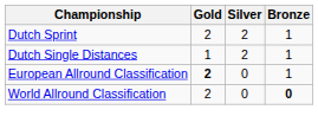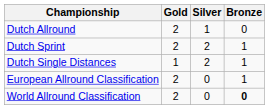 <table class="wikitable">
 <tr>
 <th>Championship</th>
 <th>Gold <br> </th>
 <th>Silver <br> </th>
 <th>Bronze <br> </th>
+</tr>
+<tr>
+<td><a href='#'>Dutch Allround</a></td>
+<td style="text-align:center">2</td>
+<td style="text-align:center">1</td>
+<td style="text-align:center">0</td>
 </tr>
 <tr>
 <td><a href='#'>Dutch Sprint</a></td>
 <td style="text-align:center">2</td>
 <td style="text-align:center">2</td>
 <td style="text-align:center">1</td>
 </tr>
 <tr>
 <td><a href='#'>Dutch Single Distances</a></td>
 <td style="text-align:center">1</td>
 <td style="text-align:center">2</td>
 <td style="text-align:center">1</td>
 </tr>
 <tr>
 <td><a href='#'>European Allround Classification</a></td>
-<td style="text-align:center"><strong>2</strong></td>
+<td style="text-align:center">2</td>
 <td style="text-align:center">0</td>
 <td style="text-align:center">1</td>
 </tr>
 <tr>
 <td><a href='#'>World Allround Classification</a></td>
 <td style="text-align:center">2</td>
 <td style="text-align:center">0</td>
 <td style="text-align:center"><strong>0</strong></td>
 </tr>
 </table>
